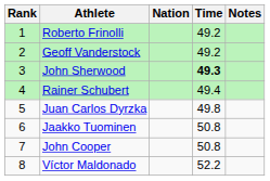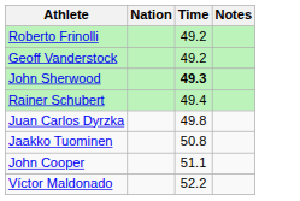 <table class="wikitable sortable" style="text-align:center">
 <tr>
-<th>Rank</th>
 <th>Athlete</th>
 <th>Nation</th>
 <th>Time</th>
 <th>Notes</th>
 </tr>
 <tr bgcolor=bbf3bb>
-<td>1</td>
 <td align="left"><a href='#'>Roberto Frinolli</a></td>
 <td align="left"></td>
 <td>49.2</td>
 <td></td>
 </tr>
 <tr bgcolor=bbf3bb>
-<td>2</td>
 <td align="left"><a href='#'>Geoff Vanderstock</a></td>
 <td align="left"></td>
 <td>49.2</td>
 <td></td>
 </tr>
 <tr bgcolor=bbf3bb>
-<td>3</td>
 <td align="left"><a href='#'>John Sherwood</a></td>
 <td align="left"></td>
 <td><strong>49.3</strong></td>
 <td></td>
 </tr>
 <tr bgcolor=bbf3bb>
-<td>4</td>
 <td align="left"><a href='#'>Rainer Schubert</a></td>
 <td align="left"></td>
 <td>49.4</td>
 <td></td>
 </tr>
 <tr>
-<td>5</td>
 <td align="left"><a href='#'>Juan Carlos Dyrzka</a></td>
 <td align="left"></td>
 <td>49.8</td>
 <td></td>
 </tr>
 <tr>
-<td>6</td>
 <td align="left"><a href='#'>Jaakko Tuominen</a></td>
 <td align="left"></td>
 <td>50.8</td>
 <td></td>
 </tr>
 <tr>
-<td>7</td>
 <td align="left"><a href='#'>John Cooper</a></td>
 <td align="left"></td>
-<td>50.8</td>
+<td>51.1</td>
 <td></td>
 </tr>
 <tr>
-<td>8</td>
 <td align="left"><a href='#'>Víctor Maldonado</a></td>
 <td align="left"></td>
 <td>52.2</td>
 <td></td>
 </tr>
 </table>
